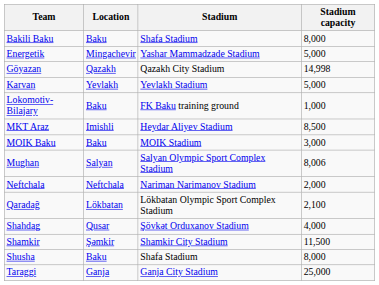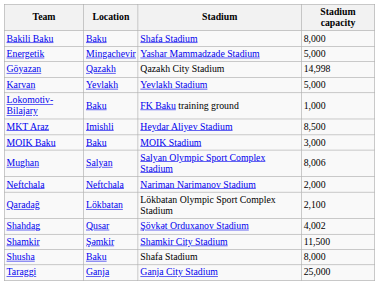 <table class="wikitable sortable" style="text-align: left;">
 <tr>
 <th>Team</th>
 <th>Location</th>
 <th>Stadium</th>
 <th>Stadium capacity</th>
 </tr>
 <tr>
 <td><a href='#'>Bakili Baku</a></td>
 <td><a href='#'>Baku</a></td>
 <td><a href='#'>Shafa Stadium</a></td>
 <td>8,000</td>
 </tr>
 <tr>
 <td><a href='#'>Energetik</a></td>
 <td><a href='#'>Mingachevir</a></td>
 <td><a href='#'>Yashar Mammadzade Stadium</a></td>
 <td>5,000</td>
 </tr>
 <tr>
 <td><a href='#'>Göyazan</a></td>
 <td><a href='#'>Qazakh</a></td>
 <td>Qazakh City Stadium</td>
 <td>14,998</td>
 </tr>
 <tr>
 <td><a href='#'>Karvan</a></td>
 <td><a href='#'>Yevlakh</a></td>
 <td><a href='#'>Yevlakh Stadium</a></td>
 <td>5,000</td>
 </tr>
 <tr>
 <td><a href='#'>Lokomotiv-Bilajary</a></td>
 <td><a href='#'>Baku</a></td>
 <td><a href='#'>FK Baku</a> training ground</td>
 <td>1,000</td>
 </tr>
 <tr>
 <td><a href='#'>MKT Araz</a></td>
 <td><a href='#'>Imishli</a></td>
 <td><a href='#'>Heydar Aliyev Stadium</a></td>
 <td>8,500</td>
 </tr>
 <tr>
 <td><a href='#'>MOIK Baku</a></td>
 <td><a href='#'>Baku</a></td>
 <td><a href='#'>MOIK Stadium</a></td>
 <td>3,000</td>
 </tr>
 <tr>
 <td><a href='#'>Mughan</a></td>
 <td><a href='#'>Salyan</a></td>
 <td><a href='#'>Salyan Olympic Sport Complex Stadium</a></td>
 <td>8,006</td>
 </tr>
 <tr>
 <td><a href='#'>Neftchala</a></td>
 <td><a href='#'>Neftchala</a></td>
 <td><a href='#'>Nariman Narimanov Stadium</a></td>
 <td>2,000</td>
 </tr>
 <tr>
 <td><a href='#'>Qaradağ</a></td>
 <td><a href='#'>Lökbatan</a></td>
 <td>Lökbatan Olympic Sport Complex Stadium</td>
 <td>2,100</td>
 </tr>
 <tr>
 <td><a href='#'>Shahdag</a></td>
 <td><a href='#'>Qusar</a></td>
 <td><a href='#'>Şövkət Orduxanov Stadium</a></td>
-<td>4,000</td>
+<td>4,002</td>
 </tr>
 <tr>
 <td><a href='#'>Shamkir</a></td>
 <td><a href='#'>Şəmkir</a></td>
 <td><a href='#'>Shamkir City Stadium</a></td>
 <td>11,500</td>
 </tr>
 <tr>
 <td><a href='#'>Shusha</a></td>
 <td><a href='#'>Baku</a></td>
 <td>Shafa Stadium</td>
 <td>8,000</td>
 </tr>
 <tr>
 <td><a href='#'>Taraggi</a></td>
 <td><a href='#'>Ganja</a></td>
 <td><a href='#'>Ganja City Stadium</a></td>
 <td>25,000</td>
 </tr>
 </table>
